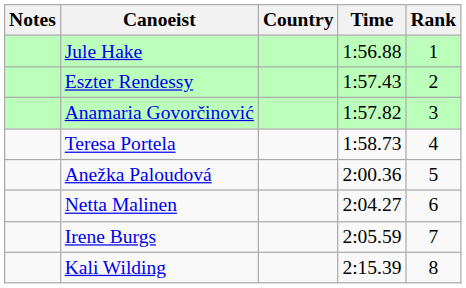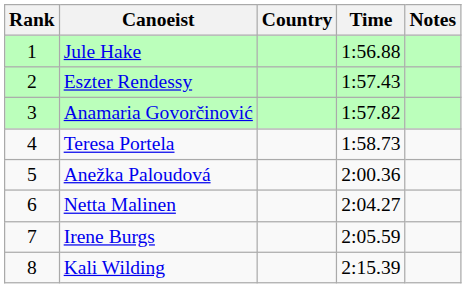 <table class="wikitable" style="text-align:center">
 <tr>
-<th>Notes</th>
+<th>Rank</th>
 <th>Canoeist</th>
 <th>Country</th>
 <th>Time</th>
-<th>Rank</th>
+<th>Notes</th>
 </tr>
 <tr bgcolor=bbffbb>
-<td></td>
+<td>1</td>
 <td align="left"><a href='#'>Jule Hake</a></td>
 <td align="left"></td>
 <td>1:56.88</td>
-<td>1</td>
+<td></td>
 </tr>
 <tr bgcolor=bbffbb>
-<td></td>
+<td>2</td>
 <td align="left"><a href='#'>Eszter Rendessy</a></td>
 <td align="left"></td>
 <td>1:57.43</td>
-<td>2</td>
+<td></td>
 </tr>
 <tr bgcolor=bbffbb>
-<td></td>
+<td>3</td>
 <td align="left"><a href='#'>Anamaria Govorčinović</a></td>
 <td align="left"></td>
 <td>1:57.82</td>
-<td>3</td>
+<td></td>
 </tr>
 <tr>
-<td></td>
+<td>4</td>
 <td align="left"><a href='#'>Teresa Portela</a></td>
 <td align="left"></td>
 <td>1:58.73</td>
-<td>4</td>
+<td></td>
 </tr>
 <tr>
-<td></td>
+<td>5</td>
 <td align="left"><a href='#'>Anežka Paloudová</a></td>
 <td align="left"></td>
 <td>2:00.36</td>
-<td>5</td>
+<td></td>
 </tr>
 <tr>
-<td></td>
+<td>6</td>
 <td align="left"><a href='#'>Netta Malinen</a></td>
 <td align="left"></td>
 <td>2:04.27</td>
-<td>6</td>
+<td></td>
 </tr>
 <tr>
-<td></td>
+<td>7</td>
 <td align="left"><a href='#'>Irene Burgs</a></td>
 <td align="left"></td>
 <td>2:05.59</td>
-<td>7</td>
+<td></td>
 </tr>
 <tr>
-<td></td>
+<td>8</td>
 <td align="left"><a href='#'>Kali Wilding</a></td>
 <td align="left"></td>
 <td>2:15.39</td>
-<td>8</td>
+<td></td>
 </tr>
 </table>
